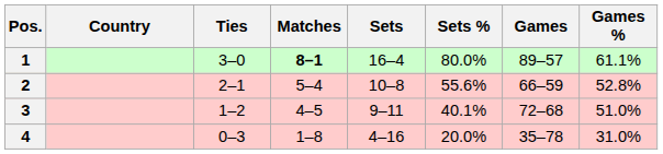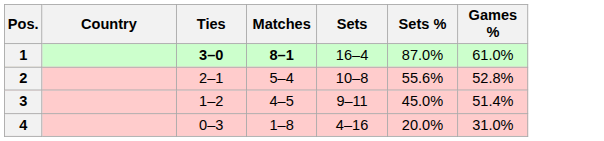 <table class="wikitable nowrap" style=text-align:center>
 <tr>
 <th>Pos.</th>
 <th width=140>Country</th>
 <th width=70>Ties</th>
 <th width=70>Matches</th>
 <th width=70>Sets</th>
 <th width=70>Sets %</th>
-<th width=70>Games</th>
 <th width=70>Games %</th>
 </tr>
 <tr style="background: #CCFFCC;">
 <th>1</th>
 <td align=left></td>
-<td>3–0</td>
+<td><strong>3–0</strong></td>
 <td><strong>8–1</strong></td>
 <td>16–4</td>
-<td>80.0%</td>
-<td>89–57</td>
-<td>61.1%</td>
+<td>87.0%</td>
+<td>61.0%</td>
 </tr>
 <tr style="background: #FFCCCC;">
 <th>2</th>
 <td align=left></td>
 <td>2–1</td>
 <td>5–4</td>
 <td>10–8</td>
 <td>55.6%</td>
-<td>66–59</td>
 <td>52.8%</td>
 </tr>
 <tr style="background: #FFCCCC;">
 <th>3</th>
 <td align=left></td>
 <td>1–2</td>
 <td>4–5</td>
 <td>9–11</td>
-<td>40.1%</td>
-<td>72–68</td>
-<td>51.0%</td>
+<td>45.0%</td>
+<td>51.4%</td>
 </tr>
 <tr style="background: #FFCCCC;">
 <th>4</th>
 <td align=left></td>
 <td>0–3</td>
 <td>1–8</td>
 <td>4–16</td>
 <td>20.0%</td>
-<td>35–78</td>
 <td>31.0%</td>
 </tr>
 </table>
